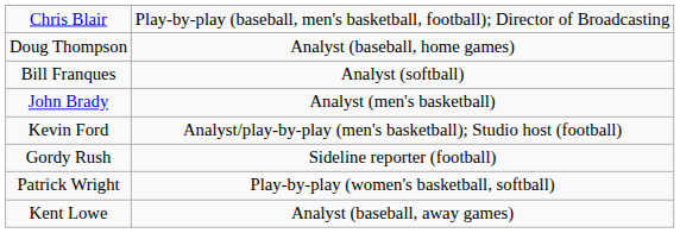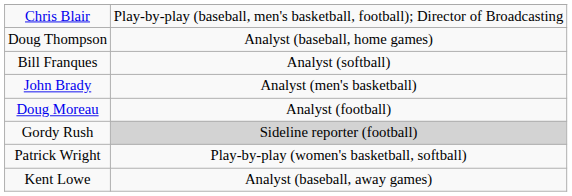 <table style="margin: 1em auto 1em auto" class="wikitable sortable">
 <tr>
 </tr>
 <tr style="text-align:center;">
 <td><a href='#'>Chris Blair</a></td>
 <td>Play-by-play (baseball, men's basketball, football); Director of Broadcasting</td>
 </tr>
 <tr style="text-align:center;">
 <td>Doug Thompson</td>
 <td>Analyst (baseball, home games)</td>
 </tr>
 <tr style="text-align:center;">
 <td>Bill Franques</td>
 <td>Analyst (softball)</td>
 </tr>
 <tr style="text-align:center;">
 <td><a href='#'>John Brady</a></td>
 <td>Analyst (men's basketball)</td>
 </tr>
 <tr style="text-align:center;">
-<td>Kevin Ford</td>
-<td>Analyst/play-by-play (men's basketball); Studio host (football)</td>
+<td><a href='#'>Doug Moreau</a></td>
+<td>Analyst (football)</td>
 </tr>
 <tr style="text-align:center;">
 <td>Gordy Rush</td>
-<td>Sideline reporter (football)</td>
+<td style="background: lightgrey;">Sideline reporter (football)</td>
 </tr>
 <tr style="text-align:center;">
 <td>Patrick Wright</td>
 <td>Play-by-play (women's basketball, softball)</td>
 </tr>
 <tr style="text-align:center;">
 <td>Kent Lowe</td>
 <td>Analyst (baseball, away games)</td>
 </tr>
 </table>
